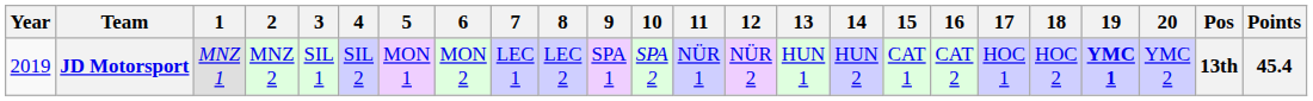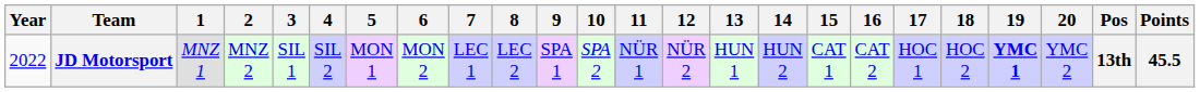 <table class="wikitable" style="text-align:center; font-size:85%">
 <tr>
 <th>Year</th>
 <th>Team</th>
 <th>1</th>
 <th>2</th>
 <th>3</th>
 <th>4</th>
 <th>5</th>
 <th>6</th>
 <th>7</th>
 <th>8</th>
 <th>9</th>
 <th>10</th>
 <th>11</th>
 <th>12</th>
 <th>13</th>
 <th>14</th>
 <th>15</th>
 <th>16</th>
 <th>17</th>
 <th>18</th>
 <th>19</th>
 <th>20</th>
 <th>Pos</th>
 <th>Points</th>
 </tr>
 <tr>
-<td><a href='#'>2019</a></td>
+<td><a href='#'>2022</a></td>
 <th nowrap><a href='#'>JD Motorsport</a></th>
 <td style="background:#DFDFDF;"><em><a href='#'>MNZ<br>1</a></em><br></td>
 <td style="background:#DFFFDF;"><a href='#'>MNZ<br>2</a><br></td>
 <td style="background:#DFFFDF;"><a href='#'>SIL<br>1</a><br></td>
 <td style="background:#CFCFFF;"><a href='#'>SIL<br>2</a><br></td>
 <td style="background:#EFCFFF;"><a href='#'>MON<br>1</a><br></td>
 <td style="background:#DFFFDF;"><a href='#'>MON<br>2</a><br></td>
 <td style="background:#CFCFFF;"><a href='#'>LEC<br>1</a><br></td>
 <td style="background:#CFCFFF;"><a href='#'>LEC<br>2</a><br></td>
 <td style="background:#EFCFFF;"><a href='#'>SPA<br>1</a><br></td>
 <td style="background:#DFFFDF;"><em><a href='#'>SPA<br>2</a></em><br></td>
 <td style="background:#CFCFFF;"><a href='#'>NÜR<br>1</a><br></td>
 <td style="background:#EFCFFF;"><a href='#'>NÜR<br>2</a><br></td>
 <td style="background:#DFFFDF;"><a href='#'>HUN<br>1</a><br></td>
 <td style="background:#CFCFFF;"><a href='#'>HUN<br>2</a><br></td>
 <td style="background:#DFFFDF;"><a href='#'>CAT<br>1</a><br></td>
 <td style="background:#DFFFDF;"><a href='#'>CAT<br>2</a><br></td>
 <td style="background:#CFCFFF;"><a href='#'>HOC<br>1</a><br></td>
 <td style="background:#CFCFFF;"><a href='#'>HOC<br>2</a><br></td>
 <td style="background:#CFCFFF;"><strong><a href='#'>YMC<br>1</a><br></strong></td>
 <td style="background:#CFCFFF;"><a href='#'>YMC<br>2</a><br></td>
 <th>13th</th>
-<th>45.4</th>
+<th>45.5</th>
 </tr>
 </table>
